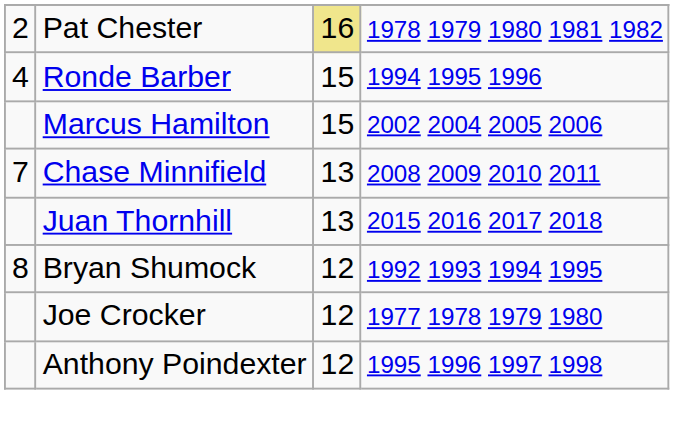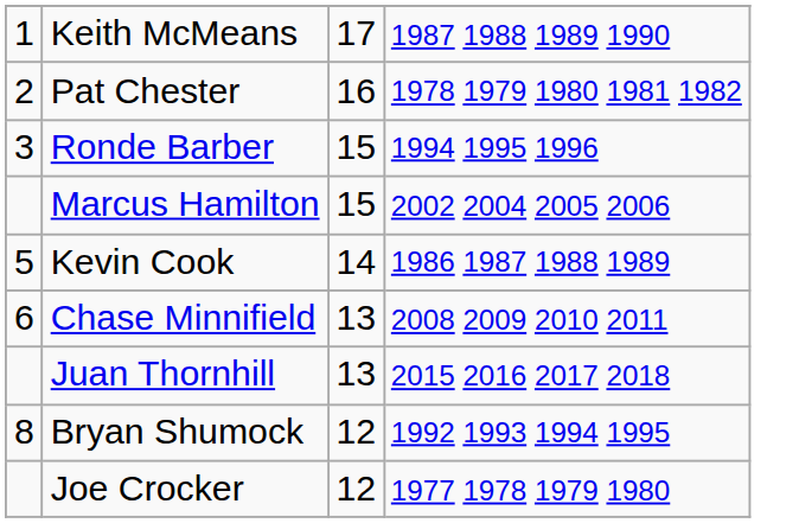 <table class="wikitable">
 <tr>
 </tr>
 <tr>
+<td>1</td>
+<td>Keith McMeans</td>
+<td>17</td>
+<td style="font-size:80%;"><a href='#'>1987</a> <a href='#'>1988</a> <a href='#'>1989</a> <a href='#'>1990</a></td>
+</tr>
+<tr>
 <td>2</td>
 <td>Pat Chester</td>
-<td style="background: khaki;">16</td>
+<td>16</td>
 <td style="font-size:80%;"><a href='#'>1978</a> <a href='#'>1979</a> <a href='#'>1980</a> <a href='#'>1981</a> <a href='#'>1982</a></td>
 </tr>
 <tr>
-<td>4</td>
+<td>3</td>
 <td><a href='#'>Ronde Barber</a></td>
 <td>15</td>
 <td style="font-size:80%;"><a href='#'>1994</a> <a href='#'>1995</a> <a href='#'>1996</a></td>
 </tr>
 <tr>
 <td></td>
 <td><a href='#'>Marcus Hamilton</a></td>
 <td>15</td>
 <td style="font-size:80%;"><a href='#'>2002</a> <a href='#'>2004</a> <a href='#'>2005</a> <a href='#'>2006</a></td>
 </tr>
 <tr>
-<td>7</td>
+<td>5</td>
+<td>Kevin Cook</td>
+<td>14</td>
+<td style="font-size:80%;"><a href='#'>1986</a> <a href='#'>1987</a> <a href='#'>1988</a> <a href='#'>1989</a></td>
+</tr>
+<tr>
+<td>6</td>
 <td><a href='#'>Chase Minnifield</a></td>
 <td>13</td>
 <td style="font-size:80%;"><a href='#'>2008</a> <a href='#'>2009</a> <a href='#'>2010</a> <a href='#'>2011</a></td>
 </tr>
 <tr>
 <td></td>
 <td><a href='#'>Juan Thornhill</a></td>
 <td>13</td>
 <td style="font-size:80%;"><a href='#'>2015</a> <a href='#'>2016</a> <a href='#'>2017</a> <a href='#'>2018</a></td>
 </tr>
 <tr>
 <td>8</td>
 <td>Bryan Shumock</td>
 <td>12</td>
 <td style="font-size:80%;"><a href='#'>1992</a> <a href='#'>1993</a> <a href='#'>1994</a> <a href='#'>1995</a></td>
 </tr>
 <tr>
 <td></td>
 <td>Joe Crocker</td>
 <td>12</td>
 <td style="font-size:80%;"><a href='#'>1977</a> <a href='#'>1978</a> <a href='#'>1979</a> <a href='#'>1980</a></td>
 </tr>
-<tr>
-<td></td>
-<td>Anthony Poindexter</td>
-<td>12</td>
-<td style="font-size:80%;"><a href='#'>1995</a> <a href='#'>1996</a> <a href='#'>1997</a> <a href='#'>1998</a></td>
-</tr>
 </table>
